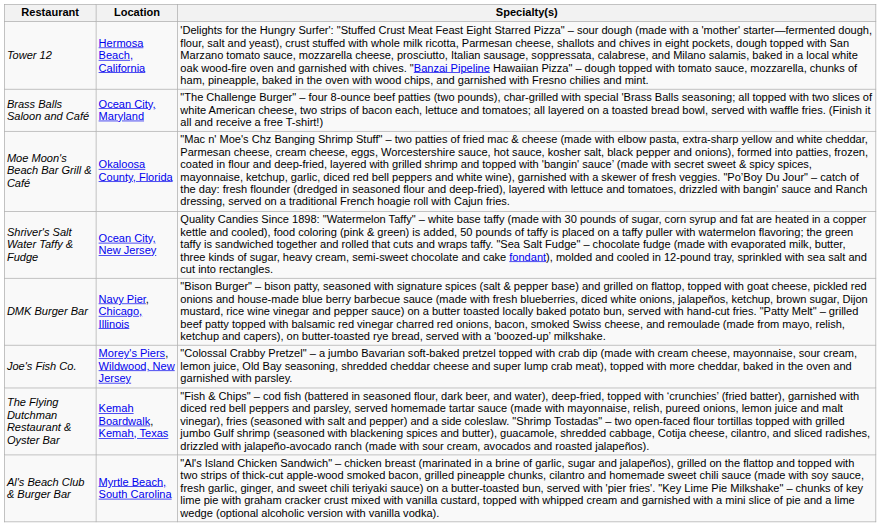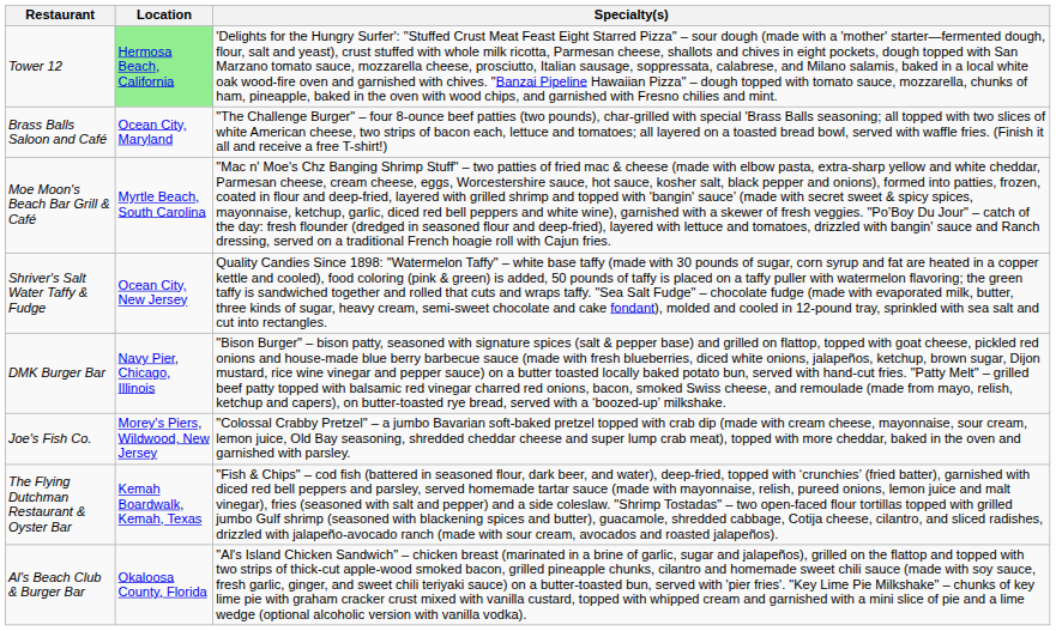 <table class="wikitable" style="width:100%;">
 <tr>
 <th>Restaurant</th>
 <th>Location</th>
 <th>Specialty(s)</th>
 </tr>
 <tr>
 <td><em>Tower 12</em></td>
-<td><a href='#'>Hermosa Beach, California</a></td>
+<td style="background: lightgreen;"><a href='#'>Hermosa Beach, California</a></td>
 <td>'Delights for the Hungry Surfer': "Stuffed Crust Meat Feast Eight Starred Pizza" – sour dough (made with a 'mother' starter—fermented dough, flour, salt and yeast), crust stuffed with whole milk ricotta, Parmesan cheese, shallots and chives in eight pockets, dough topped with San Marzano tomato sauce, mozzarella cheese, prosciutto, Italian sausage, soppressata, calabrese, and Milano salamis, baked in a local white oak wood-fire oven and garnished with chives. "<a href='#'>Banzai Pipeline</a> Hawaiian Pizza" – dough topped with tomato sauce, mozzarella, chunks of ham, pineapple, baked in the oven with wood chips, and garnished with Fresno chilies and mint.</td>
 </tr>
 <tr>
 <td><em>Brass Balls Saloon and Café</em></td>
 <td><a href='#'>Ocean City, Maryland</a></td>
 <td>"The Challenge Burger" – four 8-ounce beef patties (two pounds), char-grilled with special 'Brass Balls seasoning; all topped with two slices of white American cheese, two strips of bacon each, lettuce and tomatoes; all layered on a toasted bread bowl, served with waffle fries. (Finish it all and receive a free T-shirt!)</td>
 </tr>
 <tr>
 <td><em>Moe Moon's Beach Bar Grill & Café</em></td>
-<td><a href='#'>Okaloosa County, Florida</a></td>
+<td><a href='#'>Myrtle Beach, South Carolina</a></td>
 <td>"Mac n' Moe's Chz Banging Shrimp Stuff" – two patties of fried mac & cheese (made with elbow pasta, extra-sharp yellow and white cheddar, Parmesan cheese, cream cheese, eggs, Worcestershire sauce, hot sauce, kosher salt, black pepper and onions), formed into patties, frozen, coated in flour and deep-fried, layered with grilled shrimp and topped with 'bangin' sauce’ (made with secret sweet & spicy spices, mayonnaise, ketchup, garlic, diced red bell peppers and white wine), garnished with a skewer of fresh veggies. "Po’Boy Du Jour" – catch of the day: fresh flounder (dredged in seasoned flour and deep-fried), layered with lettuce and tomatoes, drizzled with bangin' sauce and Ranch dressing, served on a traditional French hoagie roll with Cajun fries.</td>
 </tr>
 <tr>
 <td><em>Shriver's Salt Water Taffy & Fudge</em></td>
 <td><a href='#'>Ocean City, New Jersey</a></td>
 <td>Quality Candies Since 1898: "Watermelon Taffy" – white base taffy (made with 30 pounds of sugar, corn syrup and fat are heated in a copper kettle and cooled), food coloring (pink & green) is added, 50 pounds of taffy is placed on a taffy puller with watermelon flavoring; the green taffy is sandwiched together and rolled that cuts and wraps taffy. "Sea Salt Fudge" – chocolate fudge (made with evaporated milk, butter, three kinds of sugar, heavy cream, semi-sweet chocolate and cake <a href='#'>fondant</a>), molded and cooled in 12-pound tray, sprinkled with sea salt and cut into rectangles.</td>
 </tr>
 <tr>
 <td><em>DMK Burger Bar</em></td>
 <td><a href='#'>Navy Pier</a>, <a href='#'>Chicago, Illinois</a></td>
 <td>"Bison Burger" – bison patty, seasoned with signature spices (salt & pepper base) and grilled on flattop, topped with goat cheese, pickled red onions and house-made blue berry barbecue sauce (made with fresh blueberries, diced white onions, jalapeños, ketchup, brown sugar, Dijon mustard, rice wine vinegar and pepper sauce) on a butter toasted locally baked potato bun, served with hand-cut fries. "Patty Melt" – grilled beef patty topped with balsamic red vinegar charred red onions, bacon, smoked Swiss cheese, and remoulade (made from mayo, relish, ketchup and capers), on butter-toasted rye bread, served with a ‘boozed-up’ milkshake.</td>
 </tr>
 <tr>
 <td><em>Joe's Fish Co.</em></td>
 <td><a href='#'>Morey's Piers</a>, <a href='#'>Wildwood, New Jersey</a></td>
 <td>"Colossal Crabby Pretzel" – a jumbo Bavarian soft-baked pretzel topped with crab dip (made with cream cheese, mayonnaise, sour cream, lemon juice, Old Bay seasoning, shredded cheddar cheese and super lump crab meat), topped with more cheddar, baked in the oven and garnished with parsley.</td>
 </tr>
 <tr>
 <td><em>The Flying Dutchman Restaurant & Oyster Bar</em></td>
 <td><a href='#'>Kemah Boardwalk</a>, <a href='#'>Kemah, Texas</a></td>
 <td>"Fish & Chips" – cod fish (battered in seasoned flour, dark beer, and water), deep-fried, topped with ‘crunchies’ (fried batter), garnished with diced red bell peppers and parsley, served homemade tartar sauce (made with mayonnaise, relish, pureed onions, lemon juice and malt vinegar), fries (seasoned with salt and pepper) and a side coleslaw. "Shrimp Tostadas" – two open-faced flour tortillas topped with grilled jumbo Gulf shrimp (seasoned with blackening spices and butter), guacamole, shredded cabbage, Cotija cheese, cilantro, and sliced radishes, drizzled with jalapeño-avocado ranch (made with sour cream, avocados and roasted jalapeños).</td>
 </tr>
 <tr>
 <td><em>Al's Beach Club & Burger Bar</em></td>
-<td><a href='#'>Myrtle Beach, South Carolina</a></td>
+<td><a href='#'>Okaloosa County, Florida</a></td>
 <td>"Al's Island Chicken Sandwich" – chicken breast (marinated in a brine of garlic, sugar and jalapeños), grilled on the flattop and topped with two strips of thick-cut apple-wood smoked bacon, grilled pineapple chunks, cilantro and homemade sweet chili sauce (made with soy sauce, fresh garlic, ginger, and sweet chili teriyaki sauce) on a butter-toasted bun, served with 'pier fries'. "Key Lime Pie Milkshake" – chunks of key lime pie with graham cracker crust mixed with vanilla custard, topped with whipped cream and garnished with a mini slice of pie and a lime wedge (optional alcoholic version with vanilla vodka).</td>
 </tr>
 </table>
